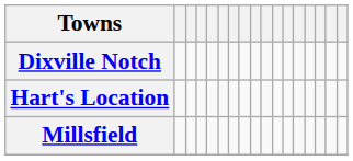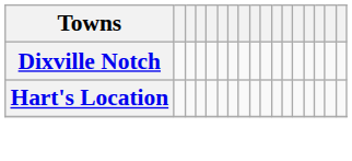 <table class="wikitable sortable" style=margin:auto;margin:auto>
 <tr valign=bottom>
 <th>Towns</th>
 <th></th>
 <th></th>
 <th></th>
 <th></th>
 <th></th>
 <th></th>
 <th></th>
 <th></th>
 <th></th>
 <th></th>
 <th></th>
 <th></th>
 <th></th>
 <th></th>
 <th></th>
 <th></th>
 </tr>
 <tr>
 <th><a href='#'>Dixville Notch</a></th>
 <td></td>
 <td></td>
 <td></td>
 <td></td>
 <td></td>
 <td></td>
 <td></td>
 <td></td>
 <td></td>
 <td></td>
 <td></td>
 <td></td>
 <td></td>
 <td></td>
 <td></td>
 <td></td>
 </tr>
 <tr>
 <th><a href='#'>Hart's Location</a></th>
 <td></td>
 <td></td>
 <td></td>
 <td></td>
 <td></td>
 <td></td>
 <td></td>
 <td></td>
 <td></td>
 <td></td>
 <td></td>
 <td></td>
 <td></td>
 <td></td>
 <td></td>
 <td></td>
 </tr>
 <tr>
-<th><a href='#'>Millsfield</a></th>
-<td></td>
-<td></td>
-<td></td>
-<td></td>
-<td></td>
-<td></td>
-<td></td>
-<td></td>
-<td></td>
-<td></td>
-<td></td>
-<td></td>
-<td></td>
-<td></td>
-<td></td>
-<td></td>
-</tr>
-<tr>
 </tr>
 </table>
